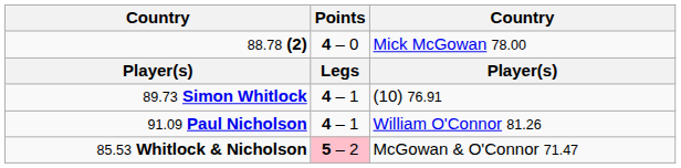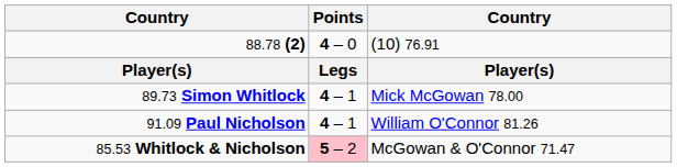 <table class=wikitable style="text-align:center">
 <tr>
 <th width=287>Country</th>
 <th width=1>Points</th>
 <th width=287>Country</th>
 </tr>
 <tr align=left>
 <td align=right><small><span>88.78</span></small> <strong> (2)</strong></td>
 <td align=center><strong>4</strong> – 0</td>
-<td><a href='#'>Mick McGowan</a> <small><span>78.00</span></small></td>
+<td> (10) <small><span>76.91</span></small></td>
 </tr>
 <tr>
 <th width=287>Player(s)</th>
 <th width=1>Legs</th>
 <th width=287>Player(s)</th>
 </tr>
 <tr align=left>
 <td align=right><small><span>89.73</span></small> <strong><a href='#'>Simon Whitlock</a></strong></td>
 <td align=center><strong>4</strong> – 1</td>
-<td> (10) <small><span>76.91</span></small></td>
+<td><a href='#'>Mick McGowan</a> <small><span>78.00</span></small></td>
 </tr>
 <tr align=left>
 <td align=right><small><span>91.09</span></small> <strong><a href='#'>Paul Nicholson</a></strong></td>
 <td align=center><strong>4</strong> – 1</td>
 <td><a href='#'>William O'Connor</a> <small><span>81.26</span></small></td>
 </tr>
 <tr align=left>
 <td align=right><small><span>85.53</span></small> <strong>Whitlock & Nicholson</strong></td>
 <td align=center style="background: pink;"><strong>5</strong> – 2</td>
 <td>McGowan & O'Connor <small><span>71.47</span></small></td>
 </tr>
 </table>
